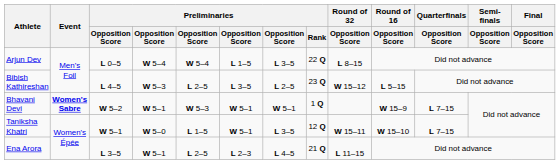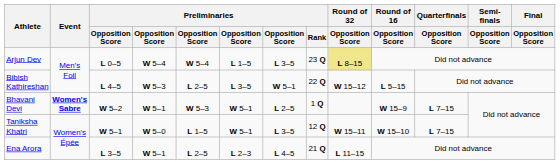 <table class="wikitable sortable collapsible" style="text-align:center; font-size:80%">
 <tr>
 <th rowspan="2">Athlete</th>
 <th rowspan="2" width="80px">Event</th>
 <th colspan="6">Preliminaries</th>
 <th>Round of 32</th>
 <th>Round of 16</th>
 <th>Quarterfinals</th>
 <th>Semi-finals</th>
 <th>Final</th>
 </tr>
 <tr style="font-size:95%">
 <th>Opposition<br>Score</th>
 <th>Opposition<br>Score</th>
 <th>Opposition<br>Score</th>
 <th>Opposition<br>Score</th>
 <th>Opposition<br>Score</th>
 <th>Rank</th>
 <th>Opposition<br>Score</th>
 <th>Opposition<br>Score</th>
 <th>Opposition<br>Score</th>
 <th>Opposition<br>Score</th>
 <th>Opposition<br>Score</th>
 </tr>
 <tr>
 <td align=left><a href='#'>Arjun Dev</a></td>
 <td rowspan="2"><a href='#'>Men's Foil</a></td>
 <td><br><strong>L</strong> 0–5</td>
 <td><br><strong>W</strong> 5–4</td>
 <td><br><strong>W</strong> 5–4</td>
 <td><br><strong>L</strong> 1–5</td>
 <td><br><strong>L</strong> 3–5</td>
-<td>22 <strong>Q</strong></td>
-<td><br><strong>L</strong> 8–15</td>
+<td>23 <strong>Q</strong></td>
+<td style="background: khaki;"><br><strong>L</strong> 8–15</td>
 <td colspan="5">Did not advance</td>
 </tr>
 <tr>
 <td align=left><a href='#'>Bibish Kathireshan</a></td>
 <td><br><strong>L</strong> 4–5</td>
 <td><br><strong>W</strong> 5–3</td>
 <td><br><strong>L</strong> 2–5</td>
 <td><br><strong>L</strong> 3–5</td>
-<td><br><strong>L</strong> 2–5</td>
-<td>23 <strong>Q</strong></td>
+<td><br><strong>W</strong> 5–1</td>
+<td>22 <strong>Q</strong></td>
 <td><br><strong>W</strong> 15–12</td>
 <td><br><strong>L</strong> 5–15</td>
 <td colspan="4">Did not advance</td>
 </tr>
 <tr>
 <td style="text-align:left"><a href='#'>Bhavani Devi</a></td>
 <td><strong><a href='#'>Women's Sabre</a></strong></td>
 <td><br><strong>W</strong> 5–2</td>
 <td><br><strong>W</strong> 5–1</td>
 <td><br><strong>W</strong> 5–3</td>
 <td><br><strong>W</strong> 5–1</td>
-<td><br><strong>W</strong> 5–1</td>
+<td><br><strong>L</strong> 2–5</td>
 <td>1 <strong>Q</strong></td>
 <td></td>
 <td><br><strong>W</strong> 15–9</td>
 <td><br><strong>L</strong> 7–15</td>
 <td colspan="3" rowspan=2>Did not advance</td>
 </tr>
 <tr>
 <td align=left><a href='#'>Taniksha Khatri</a></td>
 <td rowspan="2"><a href='#'>Women's Épée</a></td>
 <td><br><strong>W</strong> 5–1</td>
 <td><br><strong>W</strong> 5–0</td>
 <td><br><strong>L</strong> 1–5</td>
 <td><br><strong>W</strong> 5–1</td>
 <td><br><strong>L</strong> 3–5</td>
 <td>12 <strong>Q</strong></td>
 <td><br><strong>W</strong> 15–11</td>
 <td><br><strong>W</strong> 15–10</td>
 <td><br><strong>L</strong> 7–15</td>
 </tr>
 <tr>
 <td align=left><a href='#'>Ena Arora</a></td>
 <td><br><strong>L</strong> 3–5</td>
 <td><br><strong>W</strong> 5–1</td>
 <td><br><strong>L</strong> 2–5</td>
 <td><br><strong>L</strong> 2–3</td>
 <td><br><strong>L</strong> 4–5</td>
 <td>21 <strong>Q</strong></td>
 <td><br><strong>L</strong> 11–15</td>
 <td colspan="5">Did not advance</td>
 </tr>
 </table>
